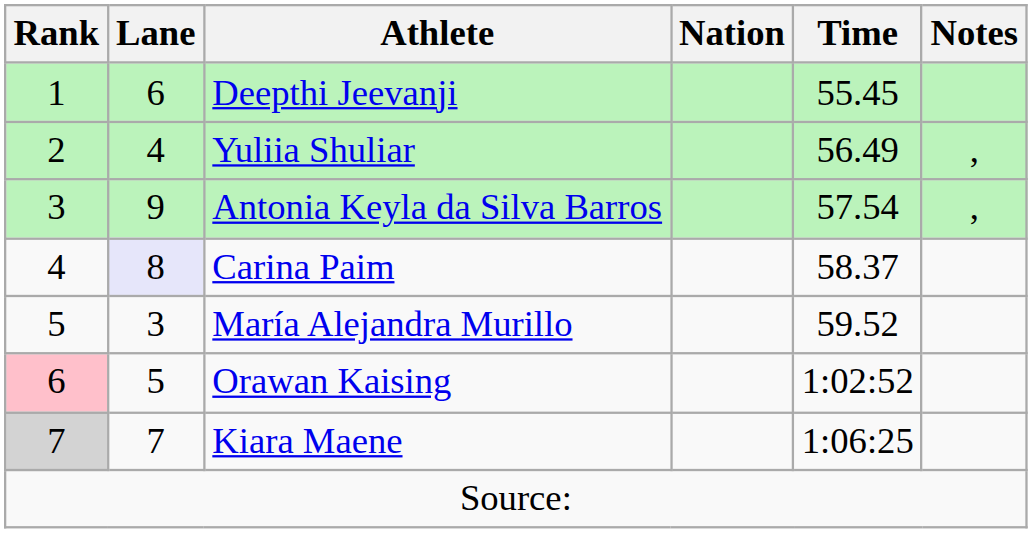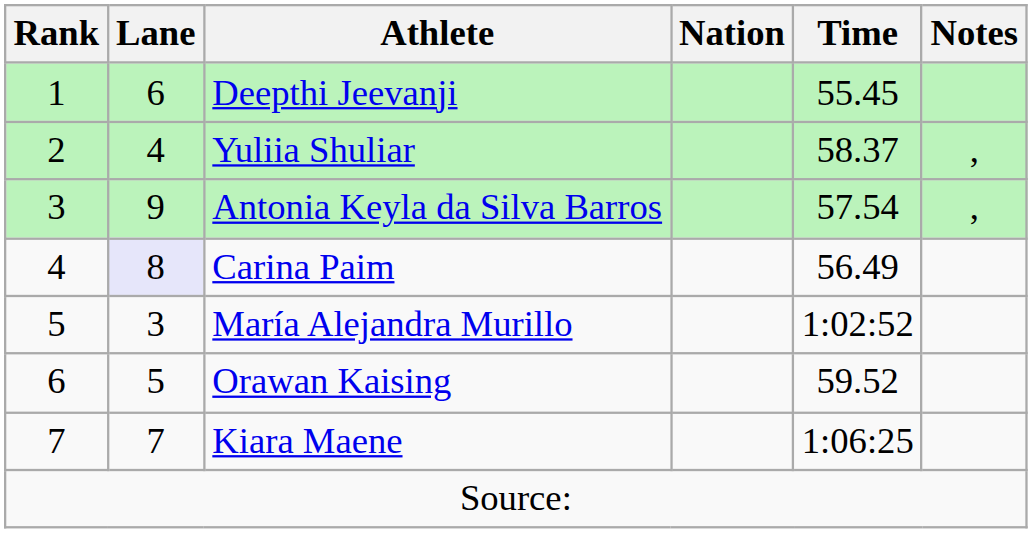 <table class="wikitable sortable" style="text-align:center;">
 <tr>
 <th scope="col" style="width: 10px;">Rank</th>
 <th scope="col" style="width: 10px;">Lane</th>
 <th scope="col">Athlete</th>
 <th scope="col">Nation</th>
 <th scope="col">Time</th>
 <th scope="col">Notes</th>
 </tr>
 <tr bgcolor="#bbf3bb">
 <td>1</td>
 <td>6</td>
 <td align=left><a href='#'>Deepthi Jeevanji</a></td>
 <td align=left></td>
 <td>55.45</td>
 <td></td>
 </tr>
 <tr bgcolor="#bbf3bb">
 <td>2</td>
 <td>4</td>
 <td align=left><a href='#'>Yuliia Shuliar</a></td>
 <td align=left></td>
-<td>56.49</td>
+<td>58.37</td>
 <td>, </td>
 </tr>
 <tr bgcolor="#bbf3bb">
 <td>3</td>
 <td>9</td>
 <td align=left><a href='#'>Antonia Keyla da Silva Barros</a></td>
 <td align=left></td>
 <td>57.54</td>
 <td>, </td>
 </tr>
 <tr>
 <td>4</td>
 <td style="background: lavender;">8</td>
 <td align=left><a href='#'>Carina Paim</a></td>
 <td align=left></td>
-<td>58.37</td>
+<td>56.49</td>
 <td></td>
 </tr>
 <tr>
 <td>5</td>
 <td>3</td>
 <td align=left><a href='#'>María Alejandra Murillo</a></td>
 <td align=left></td>
+<td>1:02:52</td>
+<td></td>
+</tr>
+<tr>
+<td>6</td>
+<td>5</td>
+<td align=left><a href='#'>Orawan Kaising</a></td>
+<td align=left></td>
 <td>59.52</td>
 <td></td>
 </tr>
 <tr>
-<td style="background: pink;">6</td>
-<td>5</td>
-<td align=left><a href='#'>Orawan Kaising</a></td>
-<td align=left></td>
-<td>1:02:52</td>
-<td></td>
-</tr>
-<tr>
-<td style="background: lightgrey;">7</td>
+<td>7</td>
 <td>7</td>
 <td align=left><a href='#'>Kiara Maene</a></td>
 <td align=left></td>
 <td>1:06:25</td>
 <td></td>
 </tr>
 <tr class="sortbottom">
 <td colspan = 6>Source:</td>
 </tr>
 </table>
